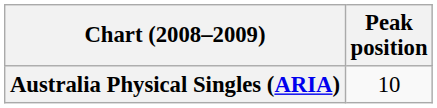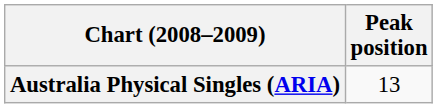 <table class="wikitable plainrowheaders" style="text-align:center">
 <tr>
 <th scope="col">Chart (2008–2009)</th>
 <th scope="col">Peak<br>position</th>
 </tr>
 <tr>
 <th scope="row">Australia Physical Singles (<a href='#'>ARIA</a>)</th>
-<td>10</td>
+<td>13</td>
 </tr>
 </table>
